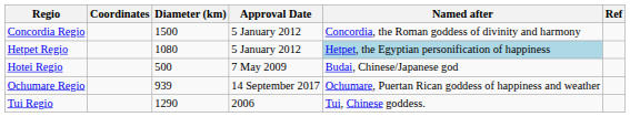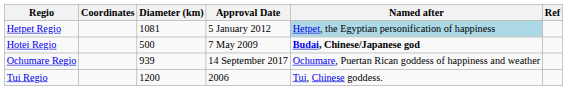 <table class="wikitable">
 <tr>
 <th>Regio</th>
 <th>Coordinates</th>
 <th>Diameter (km)</th>
 <th>Approval Date</th>
 <th>Named after</th>
 <th>Ref</th>
 </tr>
 <tr>
-<td><a href='#'>Concordia Regio</a></td>
-<td></td>
-<td>1500</td>
-<td>5 January 2012</td>
-<td><a href='#'>Concordia</a>, the Roman goddess of divinity and harmony</td>
-<td></td>
-</tr>
-<tr>
 <td><a href='#'>Hetpet Regio</a></td>
 <td></td>
-<td>1080</td>
+<td>1081</td>
 <td>5 January 2012</td>
 <td style="background: lightblue;"><a href='#'>Hetpet</a>, the Egyptian personification of happiness</td>
 <td></td>
 </tr>
 <tr>
 <td><a href='#'>Hotei Regio</a></td>
 <td></td>
 <td>500</td>
 <td>7 May 2009</td>
-<td><a href='#'>Budai</a>, Chinese/Japanese god</td>
+<td><strong><a href='#'>Budai</a>, Chinese/Japanese god</strong></td>
 <td></td>
 </tr>
 <tr>
 <td><a href='#'>Ochumare Regio</a></td>
 <td></td>
 <td>939</td>
 <td>14 September 2017</td>
 <td><a href='#'>Ochumare</a>, Puertan Rican goddess of happiness and weather</td>
 <td></td>
 </tr>
 <tr>
 <td><a href='#'>Tui Regio</a></td>
 <td></td>
-<td>1290</td>
+<td>1200</td>
 <td>2006</td>
 <td><a href='#'>Tui</a>, <a href='#'>Chinese</a> goddess.</td>
 <td></td>
 </tr>
 </table>
